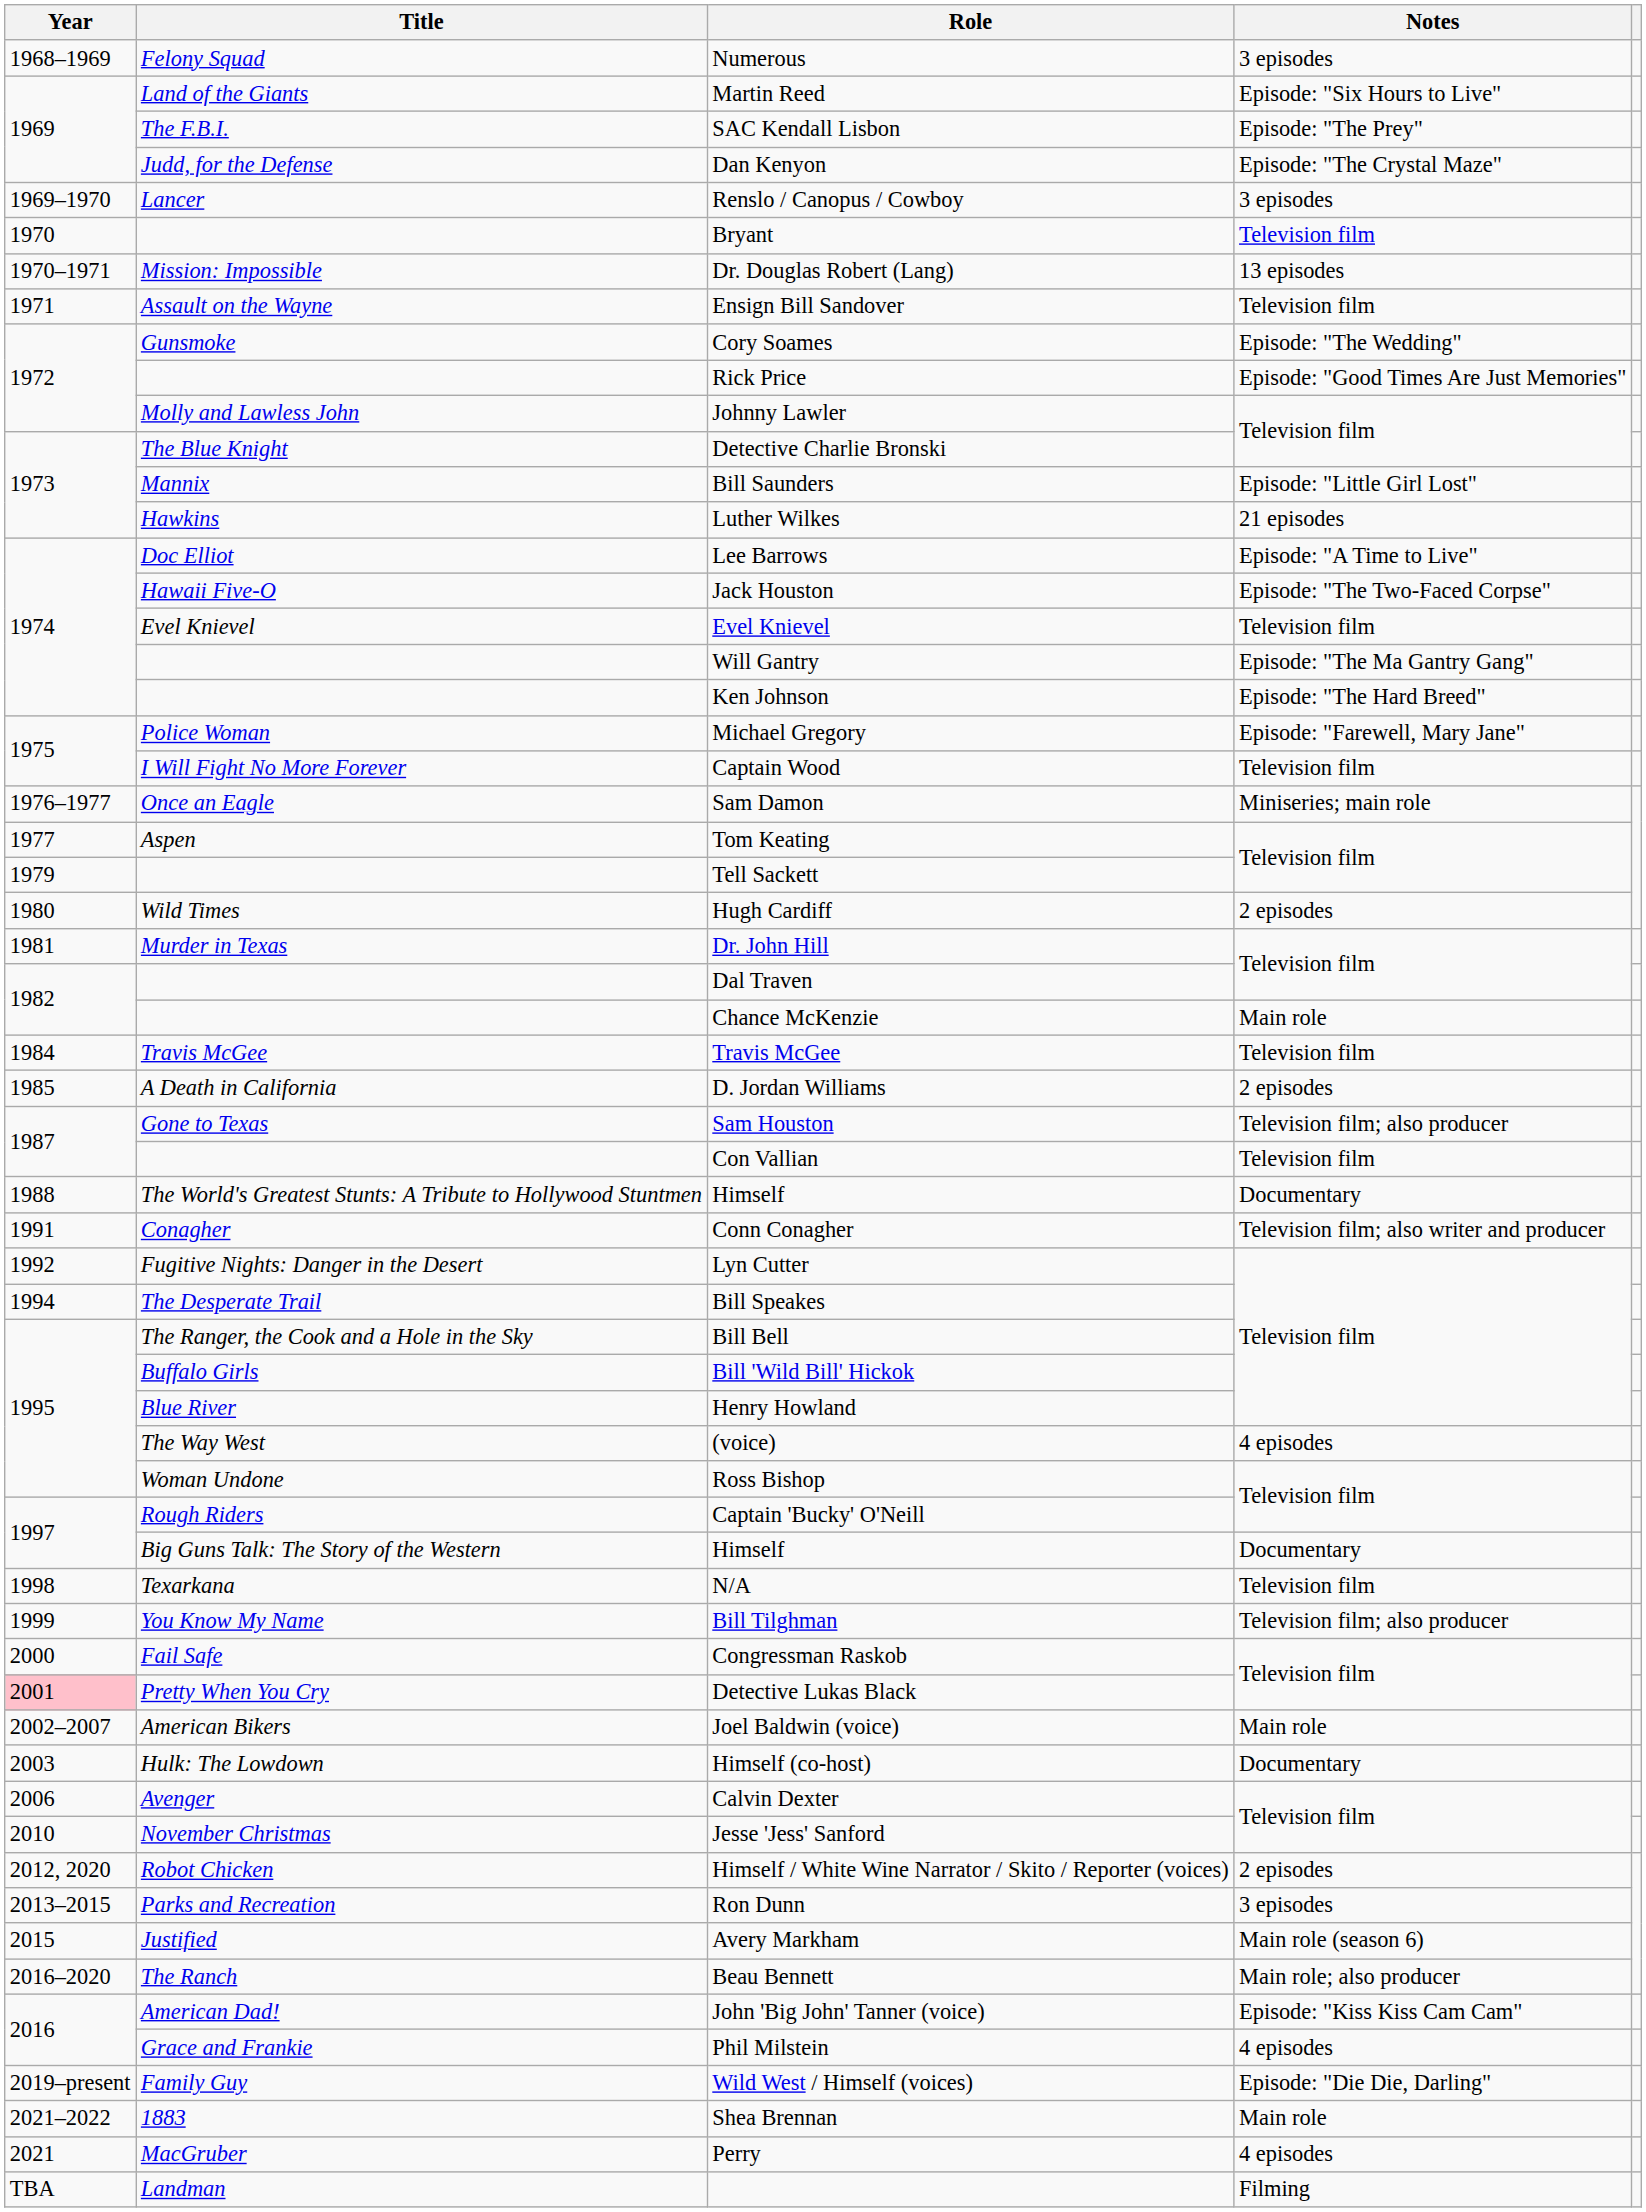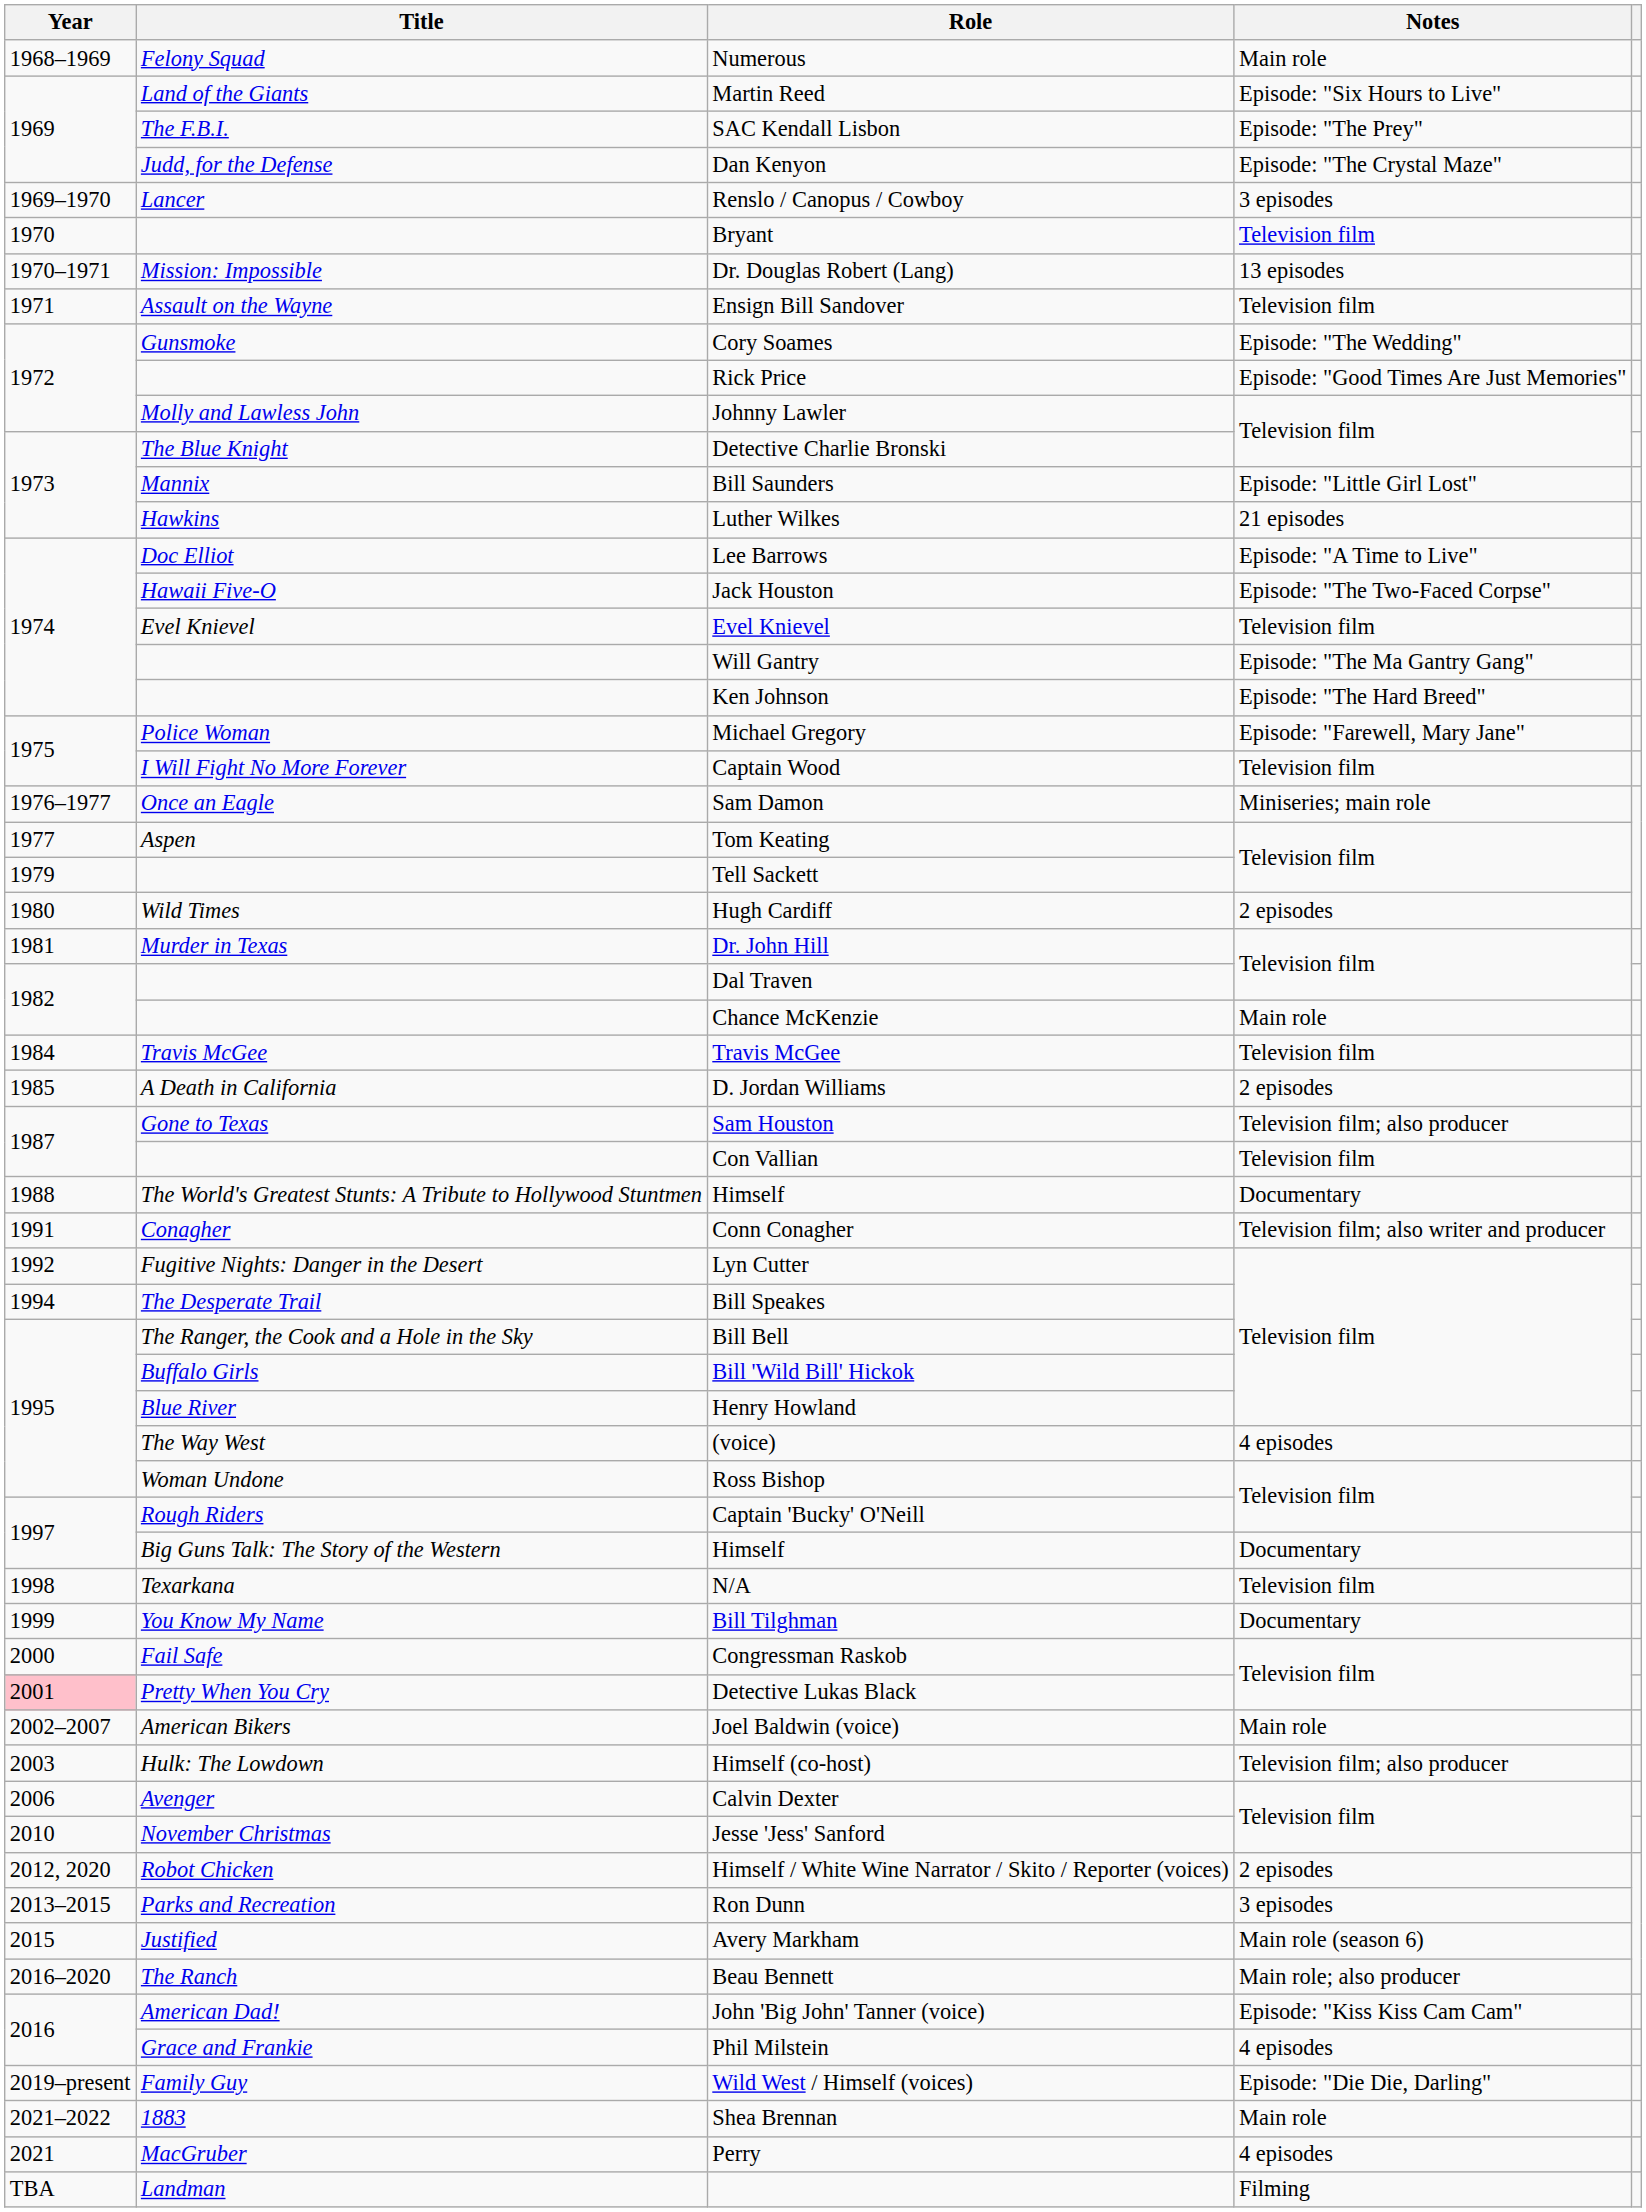 <table class="wikitable sortable">
 <tr>
 <th>Year</th>
 <th>Title</th>
 <th>Role</th>
 <th class="unsortable">Notes</th>
 <th class="unsortable"></th>
 </tr>
 <tr>
 <td>1968–1969</td>
 <td><em><a href='#'>Felony Squad</a></em></td>
 <td>Numerous</td>
-<td>3 episodes</td>
+<td>Main role</td>
 <td align=center></td>
 </tr>
 <tr>
 <td rowspan="3">1969</td>
 <td><em><a href='#'>Land of the Giants</a></em></td>
 <td>Martin Reed</td>
 <td>Episode: "Six Hours to Live"</td>
 <td align=center></td>
 </tr>
 <tr>
 <td><em><a href='#'>The F.B.I.</a></em></td>
 <td>SAC Kendall Lisbon</td>
 <td>Episode: "The Prey"</td>
 <td align=center></td>
 </tr>
 <tr>
 <td><em><a href='#'>Judd, for the Defense</a></em></td>
 <td>Dan Kenyon</td>
 <td>Episode: "The Crystal Maze"</td>
 <td align=center></td>
 </tr>
 <tr>
 <td>1969–1970</td>
 <td><em><a href='#'>Lancer</a></em></td>
 <td>Renslo / Canopus / Cowboy</td>
 <td>3 episodes</td>
 <td align=center></td>
 </tr>
 <tr>
 <td>1970</td>
 <td><em></em></td>
 <td>Bryant</td>
 <td><a href='#'>Television film</a></td>
 <td align=center></td>
 </tr>
 <tr>
 <td>1970–1971</td>
 <td><em><a href='#'>Mission: Impossible</a></em></td>
 <td>Dr. Douglas Robert (Lang)</td>
 <td>13 episodes</td>
 <td align=center></td>
 </tr>
 <tr>
 <td>1971</td>
 <td><em><a href='#'>Assault on the Wayne</a></em></td>
 <td>Ensign Bill Sandover</td>
 <td>Television film</td>
 <td align=center></td>
 </tr>
 <tr>
 <td rowspan="3">1972</td>
 <td><em><a href='#'>Gunsmoke</a></em></td>
 <td>Cory Soames</td>
 <td>Episode: "The Wedding"</td>
 <td align=center></td>
 </tr>
 <tr>
 <td><em></em></td>
 <td>Rick Price</td>
 <td>Episode: "Good Times Are Just Memories"</td>
 <td align=center></td>
 </tr>
 <tr>
 <td><em><a href='#'>Molly and Lawless John</a></em></td>
 <td>Johnny Lawler</td>
 <td rowspan="2">Television film</td>
 <td align=center></td>
 </tr>
 <tr>
 <td rowspan="3">1973</td>
 <td><em><a href='#'>The Blue Knight</a></em></td>
 <td>Detective Charlie Bronski</td>
 <td align=center></td>
 </tr>
 <tr>
 <td><em><a href='#'>Mannix</a></em></td>
 <td>Bill Saunders</td>
 <td>Episode: "Little Girl Lost"</td>
 <td align=center></td>
 </tr>
 <tr>
 <td><em><a href='#'>Hawkins</a></em></td>
 <td>Luther Wilkes</td>
 <td>21 episodes</td>
 <td align=center></td>
 </tr>
 <tr>
 <td rowspan="5">1974</td>
 <td><em><a href='#'>Doc Elliot</a></em></td>
 <td>Lee Barrows</td>
 <td>Episode: "A Time to Live"</td>
 <td align=center></td>
 </tr>
 <tr>
 <td><em><a href='#'>Hawaii Five-O</a></em></td>
 <td>Jack Houston</td>
 <td>Episode: "The Two-Faced Corpse"</td>
 <td align=center></td>
 </tr>
 <tr>
 <td><em>Evel Knievel</em></td>
 <td><a href='#'>Evel Knievel</a></td>
 <td>Television film</td>
 <td align=center></td>
 </tr>
 <tr>
 <td><em></em></td>
 <td>Will Gantry</td>
 <td>Episode: "The Ma Gantry Gang"</td>
 <td align=center></td>
 </tr>
 <tr>
 <td><em></em></td>
 <td>Ken Johnson</td>
 <td>Episode: "The Hard Breed"</td>
 <td align=center></td>
 </tr>
 <tr>
 <td rowspan="2">1975</td>
 <td><em><a href='#'>Police Woman</a></em></td>
 <td>Michael Gregory</td>
 <td>Episode: "Farewell, Mary Jane"</td>
 <td align=center></td>
 </tr>
 <tr>
 <td><em><a href='#'>I Will Fight No More Forever</a></em></td>
 <td>Captain Wood</td>
 <td>Television film</td>
 <td align=center></td>
 </tr>
 <tr>
 <td>1976–1977</td>
 <td><em><a href='#'>Once an Eagle</a></em></td>
 <td>Sam Damon</td>
 <td>Miniseries; main role</td>
 <td rowspan="4" align="center"></td>
 </tr>
 <tr>
 <td>1977</td>
 <td><em>Aspen</em></td>
 <td>Tom Keating</td>
 <td rowspan="2">Television film</td>
 </tr>
 <tr>
 <td>1979</td>
 <td><em></em></td>
 <td>Tell Sackett</td>
 </tr>
 <tr>
 <td>1980</td>
 <td><em>Wild Times</em></td>
 <td>Hugh Cardiff</td>
 <td>2 episodes</td>
 </tr>
 <tr>
 <td>1981</td>
 <td><em><a href='#'>Murder in Texas</a></em></td>
 <td><a href='#'>Dr. John Hill</a></td>
 <td rowspan="2">Television film</td>
 <td align=center></td>
 </tr>
 <tr>
 <td rowspan="2">1982</td>
 <td><em></em></td>
 <td>Dal Traven</td>
 <td align=center></td>
 </tr>
 <tr>
 <td><em></em></td>
 <td>Chance McKenzie</td>
 <td>Main role</td>
 <td align=center></td>
 </tr>
 <tr>
 <td>1984</td>
 <td><em><a href='#'>Travis McGee</a></em></td>
 <td><a href='#'>Travis McGee</a></td>
 <td>Television film</td>
 <td align=center></td>
 </tr>
 <tr>
 <td>1985</td>
 <td><em>A Death in California</em></td>
 <td>D. Jordan Williams</td>
 <td>2 episodes</td>
 <td align=center></td>
 </tr>
 <tr>
 <td rowspan="2">1987</td>
 <td><em><a href='#'>Gone to Texas</a></em></td>
 <td><a href='#'>Sam Houston</a></td>
 <td>Television film; also producer</td>
 <td align=center></td>
 </tr>
 <tr>
 <td><em></em></td>
 <td>Con Vallian</td>
 <td>Television film</td>
 <td align=center></td>
 </tr>
 <tr>
 <td>1988</td>
 <td><em>The World's Greatest Stunts: A Tribute to Hollywood Stuntmen</em></td>
 <td>Himself</td>
 <td>Documentary</td>
 <td align=center></td>
 </tr>
 <tr>
 <td>1991</td>
 <td><em><a href='#'>Conagher</a></em></td>
 <td>Conn Conagher</td>
 <td>Television film; also writer and producer</td>
 <td align=center></td>
 </tr>
 <tr>
 <td>1992</td>
 <td><em>Fugitive Nights: Danger in the Desert</em></td>
 <td>Lyn Cutter</td>
 <td rowspan="5">Television film</td>
 <td align=center></td>
 </tr>
 <tr>
 <td>1994</td>
 <td><em><a href='#'>The Desperate Trail</a></em></td>
 <td>Bill Speakes</td>
 <td align=center></td>
 </tr>
 <tr>
 <td rowspan="5">1995</td>
 <td><em>The Ranger, the Cook and a Hole in the Sky</em></td>
 <td>Bill Bell</td>
 <td align=center></td>
 </tr>
 <tr>
 <td><em><a href='#'>Buffalo Girls</a></em></td>
 <td><a href='#'>Bill 'Wild Bill' Hickok</a></td>
 <td align=center></td>
 </tr>
 <tr>
 <td><em><a href='#'>Blue River</a></em></td>
 <td>Henry Howland</td>
 <td align=center></td>
 </tr>
 <tr>
 <td><em>The Way West</em></td>
 <td>(voice)</td>
 <td>4 episodes</td>
 <td align=center></td>
 </tr>
 <tr>
 <td><em>Woman Undone</em></td>
 <td>Ross Bishop</td>
 <td rowspan="2">Television film</td>
 <td align=center></td>
 </tr>
 <tr>
 <td rowspan="2">1997</td>
 <td><em><a href='#'>Rough Riders</a></em></td>
 <td>Captain 'Bucky' O'Neill</td>
 <td align=center></td>
 </tr>
 <tr>
 <td><em>Big Guns Talk: The Story of the Western</em></td>
 <td>Himself</td>
 <td>Documentary</td>
 <td align=center></td>
 </tr>
 <tr>
 <td>1998</td>
 <td><em>Texarkana</em></td>
 <td>N/A</td>
 <td>Television film</td>
 <td align=center></td>
 </tr>
 <tr>
 <td>1999</td>
 <td><em><a href='#'>You Know My Name</a></em></td>
 <td><a href='#'>Bill Tilghman</a></td>
-<td>Television film; also producer</td>
+<td>Documentary</td>
 <td align=center></td>
 </tr>
 <tr>
 <td>2000</td>
 <td><em><a href='#'>Fail Safe</a></em></td>
 <td>Congressman Raskob</td>
 <td rowspan="2">Television film</td>
 <td align=center></td>
 </tr>
 <tr>
 <td style="background: pink;">2001</td>
 <td><em><a href='#'>Pretty When You Cry</a></em></td>
 <td>Detective Lukas Black</td>
 <td align=center></td>
 </tr>
 <tr>
 <td>2002–2007</td>
 <td><em>American Bikers</em></td>
 <td>Joel Baldwin (voice)</td>
 <td>Main role</td>
 <td align=center></td>
 </tr>
 <tr>
 <td>2003</td>
 <td><em>Hulk: The Lowdown</em></td>
 <td>Himself (co-host)</td>
-<td>Documentary</td>
+<td>Television film; also producer</td>
 <td align=center></td>
 </tr>
 <tr>
 <td>2006</td>
 <td><em><a href='#'>Avenger</a></em></td>
 <td>Calvin Dexter</td>
 <td rowspan="2">Television film</td>
 <td align=center></td>
 </tr>
 <tr>
 <td>2010</td>
 <td><em><a href='#'>November Christmas</a></em></td>
 <td>Jesse 'Jess' Sanford</td>
 <td align=center></td>
 </tr>
 <tr>
 <td>2012, 2020</td>
 <td><em><a href='#'>Robot Chicken</a></em></td>
 <td>Himself / White Wine Narrator / Skito / Reporter (voices)</td>
 <td>2 episodes</td>
 <td rowspan="4" align="center"></td>
 </tr>
 <tr>
 <td>2013–2015</td>
 <td><em><a href='#'>Parks and Recreation</a></em></td>
 <td>Ron Dunn</td>
 <td>3 episodes</td>
 </tr>
 <tr>
 <td>2015</td>
 <td><em><a href='#'>Justified</a></em></td>
 <td>Avery Markham</td>
 <td>Main role (season 6)</td>
 </tr>
 <tr>
 <td>2016–2020</td>
 <td><em><a href='#'>The Ranch</a></em></td>
 <td>Beau Bennett</td>
 <td>Main role; also producer</td>
 </tr>
 <tr>
 <td rowspan="2">2016</td>
 <td><em><a href='#'>American Dad!</a></em></td>
 <td>John 'Big John' Tanner (voice)</td>
 <td>Episode: "Kiss Kiss Cam Cam"</td>
 <td align=center></td>
 </tr>
 <tr>
 <td><em><a href='#'>Grace and Frankie</a></em></td>
 <td>Phil Milstein</td>
 <td>4 episodes</td>
 <td align=center></td>
 </tr>
 <tr>
 <td>2019–present</td>
 <td><em><a href='#'>Family Guy</a></em></td>
 <td><a href='#'>Wild West</a> / Himself (voices)</td>
 <td>Episode: "Die Die, Darling"</td>
 <td align=center></td>
 </tr>
 <tr>
 <td>2021–2022</td>
 <td><em><a href='#'>1883</a></em></td>
 <td>Shea Brennan</td>
 <td>Main role</td>
 <td></td>
 </tr>
 <tr>
 <td>2021</td>
 <td><em><a href='#'>MacGruber</a></em></td>
 <td>Perry</td>
 <td>4 episodes</td>
 <td></td>
 </tr>
 <tr>
 <td>TBA</td>
 <td><em><a href='#'>Landman</a></em></td>
 <td></td>
 <td>Filming</td>
 <td></td>
 </tr>
 </table>
